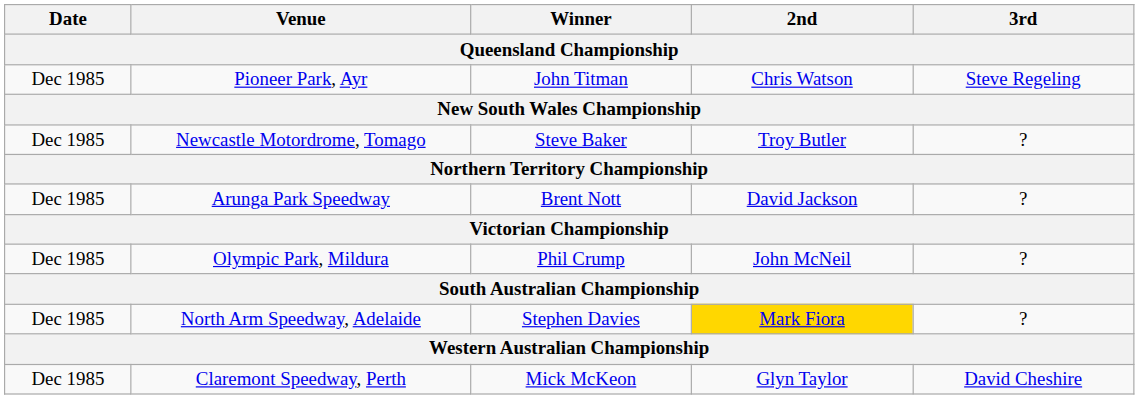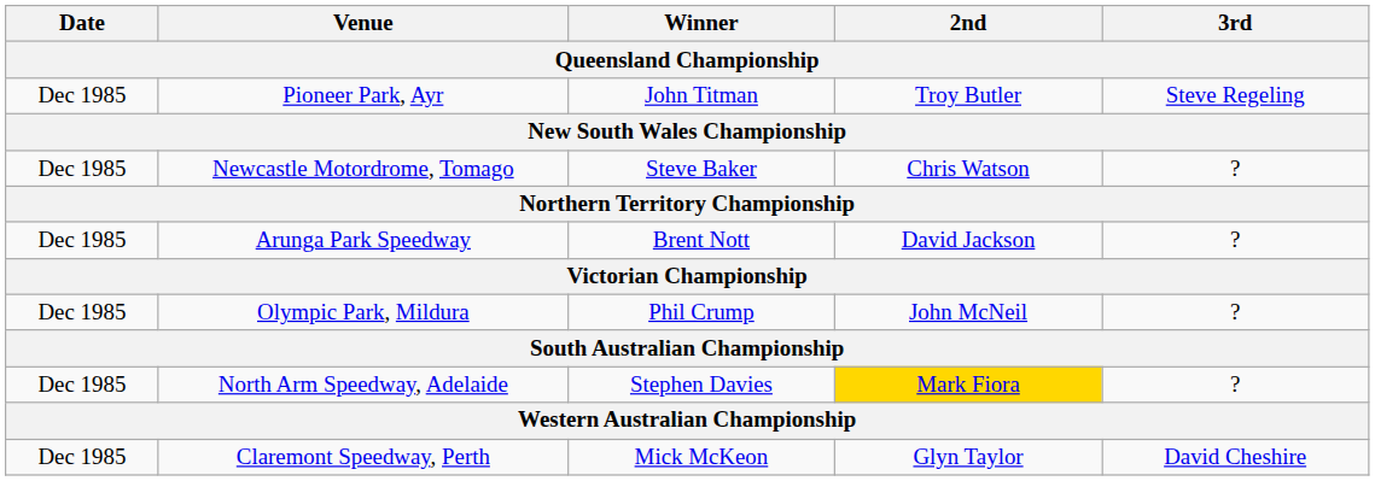 <table class="wikitable" style="text-align:center">
 <tr>
 <th width=100>Date</th>
 <th width=280>Venue</th>
 <th width=180>Winner</th>
 <th width=180>2nd</th>
 <th width=180>3rd</th>
 </tr>
 <tr>
 <th colspan=6>Queensland Championship</th>
 </tr>
 <tr>
 <td align=center>Dec 1985</td>
 <td><a href='#'>Pioneer Park</a>, <a href='#'>Ayr</a></td>
 <td><a href='#'>John Titman</a></td>
-<td><a href='#'>Chris Watson</a></td>
+<td><a href='#'>Troy Butler</a></td>
 <td><a href='#'>Steve Regeling</a></td>
 </tr>
 <tr>
 <th colspan=6>New South Wales Championship</th>
 </tr>
 <tr>
 <td align=center>Dec 1985</td>
 <td><a href='#'>Newcastle Motordrome</a>, <a href='#'>Tomago</a></td>
 <td><a href='#'>Steve Baker</a></td>
-<td><a href='#'>Troy Butler</a></td>
+<td><a href='#'>Chris Watson</a></td>
 <td>?</td>
 </tr>
 <tr>
 <th colspan=6>Northern Territory Championship</th>
 </tr>
 <tr>
 <td align=center>Dec 1985</td>
 <td><a href='#'>Arunga Park Speedway</a></td>
 <td><a href='#'>Brent Nott</a></td>
 <td><a href='#'>David Jackson</a></td>
 <td>?</td>
 </tr>
 <tr>
 <th colspan=6>Victorian Championship</th>
 </tr>
 <tr>
 <td align=center>Dec 1985</td>
 <td><a href='#'>Olympic Park</a>, <a href='#'>Mildura</a></td>
 <td><a href='#'>Phil Crump</a></td>
 <td><a href='#'>John McNeil</a></td>
 <td>?</td>
 </tr>
 <tr>
 <th colspan=6>South Australian Championship</th>
 </tr>
 <tr>
 <td align=center>Dec 1985</td>
 <td><a href='#'>North Arm Speedway</a>, <a href='#'>Adelaide</a></td>
 <td><a href='#'>Stephen Davies</a></td>
 <td style="background: gold;"><a href='#'>Mark Fiora</a></td>
 <td>?</td>
 </tr>
 <tr>
 <th colspan=6>Western Australian Championship</th>
 </tr>
 <tr>
 <td align=center>Dec 1985</td>
 <td><a href='#'>Claremont Speedway</a>, <a href='#'>Perth</a></td>
 <td><a href='#'>Mick McKeon</a></td>
 <td><a href='#'>Glyn Taylor</a></td>
 <td><a href='#'>David Cheshire</a></td>
 </tr>
 </table>
